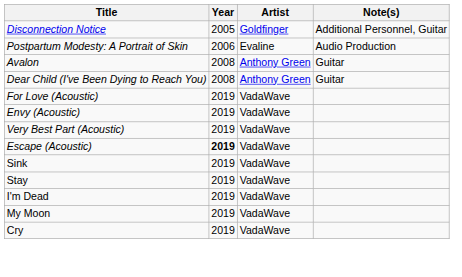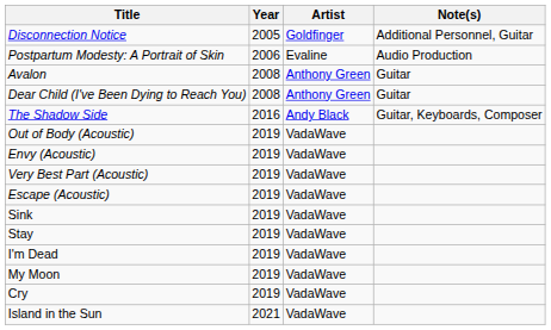 <table class="wikitable">
 <tr>
 <th>Title</th>
 <th>Year</th>
 <th>Artist</th>
 <th>Note(s)</th>
 </tr>
 <tr>
 <td><em><a href='#'>Disconnection Notice</a></em></td>
 <td>2005</td>
 <td><a href='#'>Goldfinger</a></td>
 <td>Additional Personnel, Guitar</td>
 </tr>
 <tr>
 <td><em>Postpartum Modesty: A Portrait of Skin</em></td>
 <td>2006</td>
 <td>Evaline</td>
 <td>Audio Production</td>
 </tr>
 <tr>
 <td><em>Avalon</em></td>
 <td>2008</td>
 <td><a href='#'>Anthony Green</a></td>
 <td>Guitar</td>
 </tr>
 <tr>
 <td><em>Dear Child (I've Been Dying to Reach You)</em></td>
 <td>2008</td>
 <td><a href='#'>Anthony Green</a></td>
 <td>Guitar</td>
 </tr>
 <tr>
-<td><em>For Love (Acoustic)</em></td>
+<td><em><a href='#'>The Shadow Side</a></em></td>
+<td>2016</td>
+<td><a href='#'>Andy Black</a></td>
+<td>Guitar, Keyboards, Composer</td>
+</tr>
+<tr>
+<td><em>Out of Body (Acoustic)</em></td>
 <td>2019</td>
 <td>VadaWave</td>
 <td></td>
 </tr>
 <tr>
 <td><em>Envy (Acoustic)</em></td>
 <td>2019</td>
 <td>VadaWave</td>
 <td></td>
 </tr>
 <tr>
 <td><em>Very Best Part (Acoustic)</em></td>
 <td>2019</td>
 <td>VadaWave</td>
 <td></td>
 </tr>
 <tr>
 <td><em>Escape (Acoustic)</em></td>
-<td><strong>2019</strong></td>
+<td>2019</td>
 <td>VadaWave</td>
 <td></td>
 </tr>
 <tr>
 <td>Sink</td>
 <td>2019</td>
 <td>VadaWave</td>
 <td></td>
 </tr>
 <tr>
 <td>Stay</td>
 <td>2019</td>
 <td>VadaWave</td>
 <td></td>
 </tr>
 <tr>
 <td>I'm Dead</td>
 <td>2019</td>
 <td>VadaWave</td>
 <td></td>
 </tr>
 <tr>
 <td>My Moon</td>
 <td>2019</td>
 <td>VadaWave</td>
 <td></td>
 </tr>
 <tr>
 <td>Cry</td>
 <td>2019</td>
 <td>VadaWave</td>
 <td></td>
 </tr>
+<tr>
+<td>Island in the Sun</td>
+<td>2021</td>
+<td>VadaWave</td>
+<td></td>
+</tr>
 </table>
